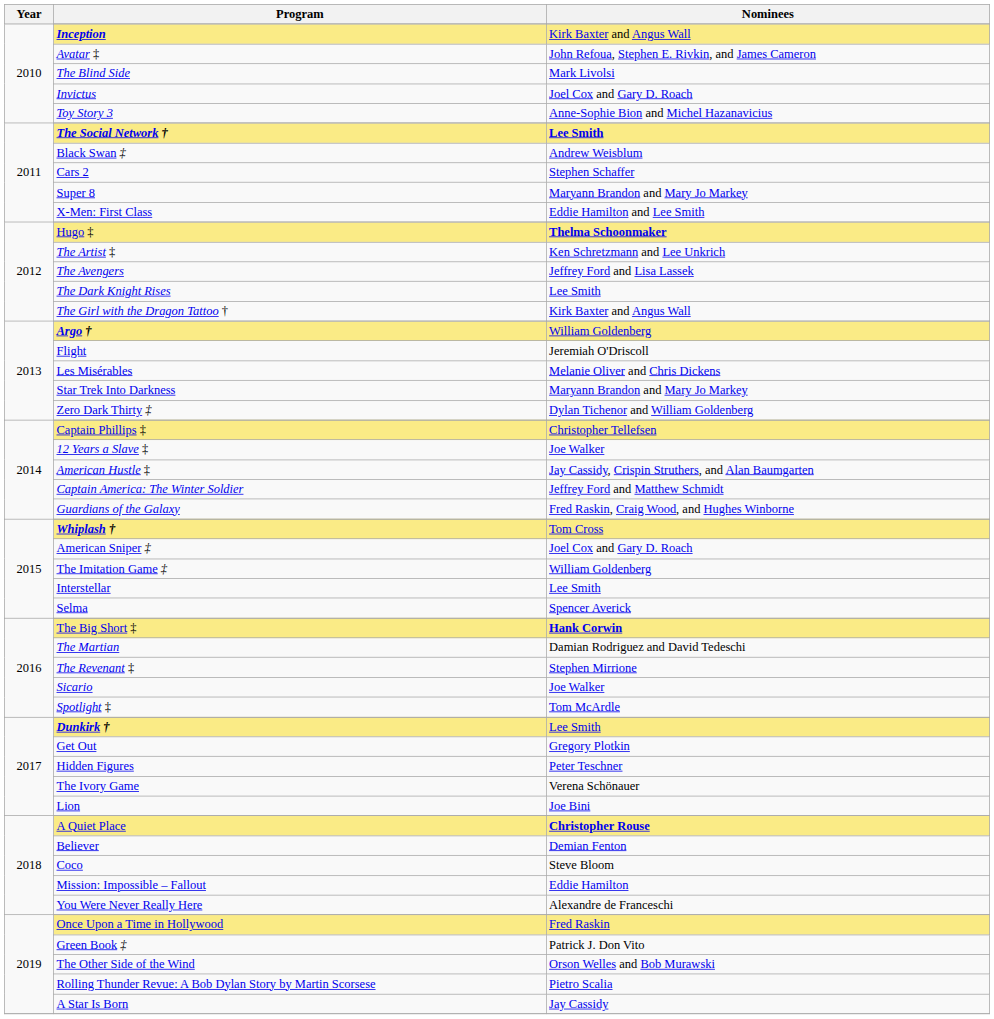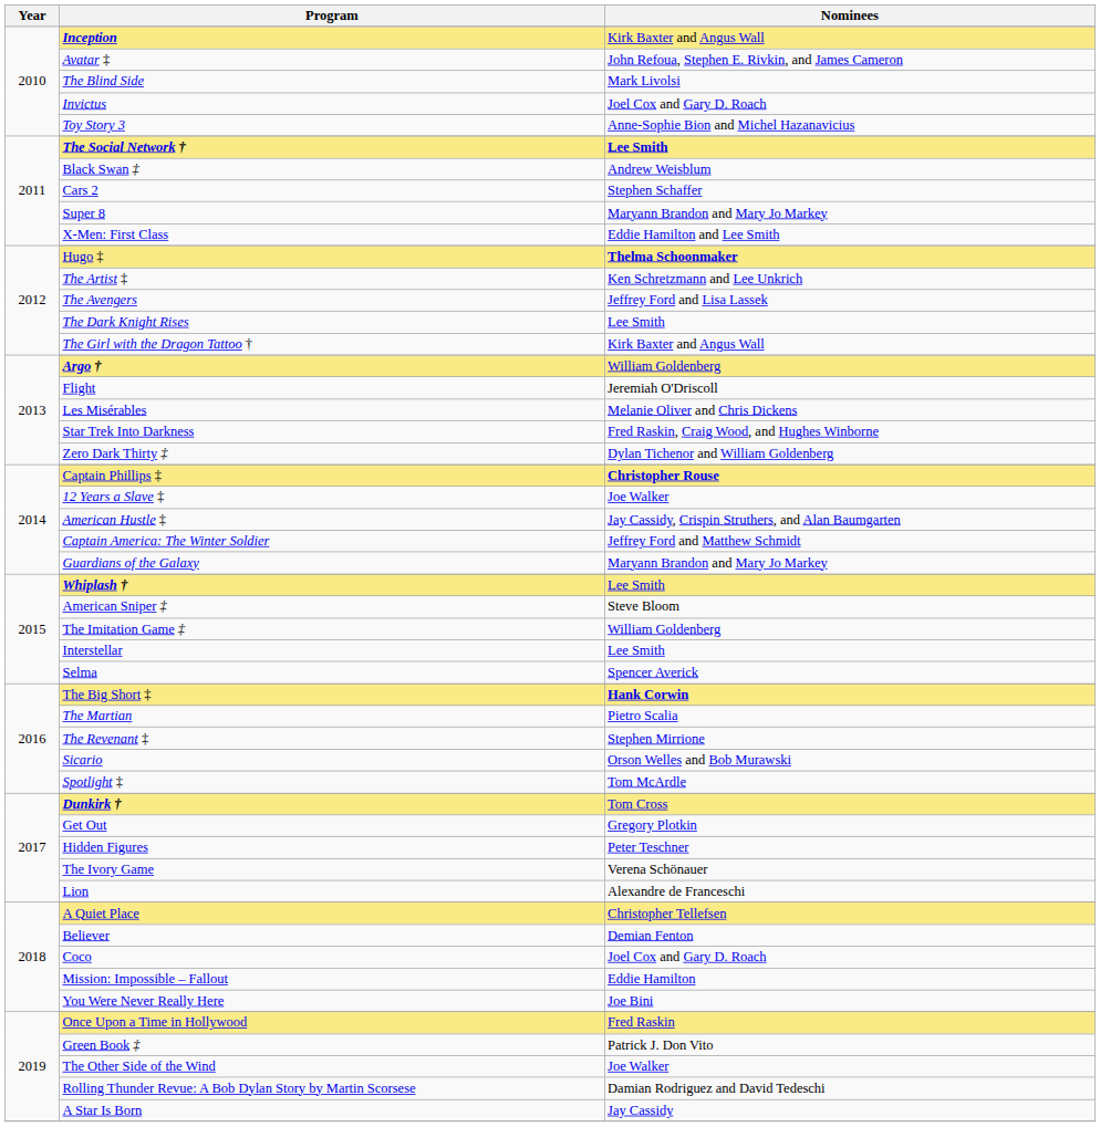 <table class="wikitable" style="width:100%">
 <tr bgcolor="#bebebe">
 <th width="5%">Year</th>
 <th width="50%">Program</th>
 <th width="50%">Nominees</th>
 </tr>
 <tr>
 <td rowspan=6 style="text-align:center">2010<br></td>
 </tr>
 <tr style="background:#FAEB86">
 <td><strong><em><a href='#'>Inception</a></em></strong></td>
 <td></strong><a href='#'>Kirk Baxter</a> and <a href='#'>Angus Wall</a><strong></td>
 </tr>
 <tr>
 <td><em><a href='#'>Avatar</a></em> ‡</td>
 <td><a href='#'>John Refoua</a>, <a href='#'>Stephen E. Rivkin</a>, and <a href='#'>James Cameron</a></td>
 </tr>
 <tr>
 <td><em><a href='#'>The Blind Side</a></em></td>
 <td><a href='#'>Mark Livolsi</a></td>
 </tr>
 <tr>
 <td><em><a href='#'>Invictus</a></em></td>
 <td><a href='#'>Joel Cox</a> and <a href='#'>Gary D. Roach</a></td>
 </tr>
 <tr>
 <td><em><a href='#'>Toy Story 3</a></em></td>
 <td><a href='#'>Anne-Sophie Bion</a> and <a href='#'>Michel Hazanavicius</a></td>
 </tr>
 <tr>
 <td rowspan=6 style="text-align:center">2011<br></td>
 </tr>
 <tr style="background:#FAEB86">
 <td><strong><em><a href='#'>The Social Network</a><em> †<strong></td>
 <td><strong><a href='#'>Lee Smith</a></strong></td>
 </tr>
 <tr>
 <td></em><a href='#'>Black Swan</a><em> ‡</td>
 <td><a href='#'>Andrew Weisblum</a></td>
 </tr>
 <tr>
 <td></em><a href='#'>Cars 2</a><em></td>
 <td><a href='#'>Stephen Schaffer</a></td>
 </tr>
 <tr>
 <td></em><a href='#'>Super 8</a><em></td>
 <td><a href='#'>Maryann Brandon</a> and <a href='#'>Mary Jo Markey</a></td>
 </tr>
 <tr>
 <td></em><a href='#'>X-Men: First Class</a><em></td>
 <td><a href='#'>Eddie Hamilton</a> and <a href='#'>Lee Smith</a></td>
 </tr>
 <tr>
 <td rowspan=6 style="text-align:center">2012<br></td>
 </tr>
 <tr style="background:#FAEB86">
 <td></em></strong><a href='#'>Hugo</a></em> ‡</strong></td>
 <td><strong><a href='#'>Thelma Schoonmaker</a></strong></td>
 </tr>
 <tr>
 <td><em><a href='#'>The Artist</a></em> ‡</td>
 <td><a href='#'>Ken Schretzmann</a> and <a href='#'>Lee Unkrich</a></td>
 </tr>
 <tr>
 <td><em><a href='#'>The Avengers</a></em></td>
 <td><a href='#'>Jeffrey Ford</a> and <a href='#'>Lisa Lassek</a></td>
 </tr>
 <tr>
 <td><em><a href='#'>The Dark Knight Rises</a></em></td>
 <td><a href='#'>Lee Smith</a></td>
 </tr>
 <tr>
 <td><em><a href='#'>The Girl with the Dragon Tattoo</a></em> †</td>
 <td><a href='#'>Kirk Baxter</a> and <a href='#'>Angus Wall</a></td>
 </tr>
 <tr>
 <td rowspan=6 style="text-align:center">2013<br></td>
 </tr>
 <tr style="background:#FAEB86">
 <td><strong><em><a href='#'>Argo</a><em> †<strong></td>
 <td></strong><a href='#'>William Goldenberg</a><strong></td>
 </tr>
 <tr>
 <td></em><a href='#'>Flight</a><em></td>
 <td>Jeremiah O'Driscoll</td>
 </tr>
 <tr>
 <td></em><a href='#'>Les Misérables</a><em></td>
 <td><a href='#'>Melanie Oliver</a> and <a href='#'>Chris Dickens</a></td>
 </tr>
 <tr>
 <td></em><a href='#'>Star Trek Into Darkness</a><em></td>
-<td><a href='#'>Maryann Brandon</a> and <a href='#'>Mary Jo Markey</a></td>
+<td><a href='#'>Fred Raskin</a>, <a href='#'>Craig Wood</a>, and <a href='#'>Hughes Winborne</a></td>
 </tr>
 <tr>
 <td></em><a href='#'>Zero Dark Thirty</a><em> ‡</td>
 <td><a href='#'>Dylan Tichenor</a> and <a href='#'>William Goldenberg</a></td>
 </tr>
 <tr>
 <td rowspan=6 style="text-align:center">2014<br></td>
 </tr>
 <tr style="background:#FAEB86">
 <td></em></strong><a href='#'>Captain Phillips</a></em> ‡</strong></td>
-<td></strong><a href='#'>Christopher Tellefsen</a><strong></td>
+<td><strong><a href='#'>Christopher Rouse</a></strong></td>
 </tr>
 <tr>
 <td><em><a href='#'>12 Years a Slave</a></em> ‡</td>
 <td><a href='#'>Joe Walker</a></td>
 </tr>
 <tr>
 <td><em><a href='#'>American Hustle</a></em> ‡</td>
 <td><a href='#'>Jay Cassidy</a>, <a href='#'>Crispin Struthers</a>, and <a href='#'>Alan Baumgarten</a></td>
 </tr>
 <tr>
 <td><em><a href='#'>Captain America: The Winter Soldier</a></em></td>
 <td><a href='#'>Jeffrey Ford</a> and <a href='#'>Matthew Schmidt</a></td>
 </tr>
 <tr>
 <td><em><a href='#'>Guardians of the Galaxy</a></em></td>
-<td><a href='#'>Fred Raskin</a>, <a href='#'>Craig Wood</a>, and <a href='#'>Hughes Winborne</a></td>
+<td><a href='#'>Maryann Brandon</a> and <a href='#'>Mary Jo Markey</a></td>
 </tr>
 <tr>
 <td rowspan=6 style="text-align:center">2015<br></td>
 </tr>
 <tr style="background:#FAEB86">
 <td><strong><em><a href='#'>Whiplash</a><em> †<strong></td>
-<td></strong><a href='#'>Tom Cross</a><strong></td>
+<td></strong><a href='#'>Lee Smith</a><strong></td>
 </tr>
 <tr>
 <td></em><a href='#'>American Sniper</a><em> ‡</td>
-<td><a href='#'>Joel Cox</a> and <a href='#'>Gary D. Roach</a></td>
+<td>Steve Bloom</td>
 </tr>
 <tr>
 <td></em><a href='#'>The Imitation Game</a><em> ‡</td>
 <td><a href='#'>William Goldenberg</a></td>
 </tr>
 <tr>
 <td></em><a href='#'>Interstellar</a><em></td>
 <td><a href='#'>Lee Smith</a></td>
 </tr>
 <tr>
 <td></em><a href='#'>Selma</a><em></td>
 <td><a href='#'>Spencer Averick</a></td>
 </tr>
 <tr>
 <td rowspan=6 style="text-align:center">2016<br></td>
 </tr>
 <tr style="background:#FAEB86">
 <td></em></strong><a href='#'>The Big Short</a></em> ‡</strong></td>
 <td><strong><a href='#'>Hank Corwin</a></strong></td>
 </tr>
 <tr>
 <td><em><a href='#'>The Martian</a></em></td>
-<td>Damian Rodriguez and David Tedeschi</td>
+<td><a href='#'>Pietro Scalia</a></td>
 </tr>
 <tr>
 <td><em><a href='#'>The Revenant</a></em> ‡</td>
 <td><a href='#'>Stephen Mirrione</a></td>
 </tr>
 <tr>
 <td><em><a href='#'>Sicario</a></em></td>
-<td><a href='#'>Joe Walker</a></td>
+<td><a href='#'>Orson Welles</a> and <a href='#'>Bob Murawski</a></td>
 </tr>
 <tr>
 <td><em><a href='#'>Spotlight</a></em> ‡</td>
 <td><a href='#'>Tom McArdle</a></td>
 </tr>
 <tr>
 <td rowspan=6 style="text-align:center">2017<br></td>
 </tr>
 <tr style="background:#FAEB86">
 <td><strong><em><a href='#'>Dunkirk</a><em> †<strong></td>
-<td></strong><a href='#'>Lee Smith</a><strong></td>
+<td></strong><a href='#'>Tom Cross</a><strong></td>
 </tr>
 <tr>
 <td></em><a href='#'>Get Out</a><em></td>
 <td><a href='#'>Gregory Plotkin</a></td>
 </tr>
 <tr>
 <td></em><a href='#'>Hidden Figures</a><em></td>
 <td><a href='#'>Peter Teschner</a></td>
 </tr>
 <tr>
 <td></em><a href='#'>The Ivory Game</a><em></td>
 <td>Verena Schönauer</td>
 </tr>
 <tr>
 <td></em><a href='#'>Lion</a><em></td>
-<td><a href='#'>Joe Bini</a></td>
+<td>Alexandre de Franceschi</td>
 </tr>
 <tr>
 <td rowspan=6 style="text-align:center">2018<br></td>
 </tr>
 <tr style="background:#FAEB86">
 <td></em></strong><a href='#'>A Quiet Place</a><strong><em></td>
-<td><strong><a href='#'>Christopher Rouse</a></strong></td>
+<td></strong><a href='#'>Christopher Tellefsen</a><strong></td>
 </tr>
 <tr>
 <td></em><a href='#'>Believer</a><em></td>
 <td><a href='#'>Demian Fenton</a></td>
 </tr>
 <tr>
 <td></em><a href='#'>Coco</a><em></td>
-<td>Steve Bloom</td>
+<td><a href='#'>Joel Cox</a> and <a href='#'>Gary D. Roach</a></td>
 </tr>
 <tr>
 <td></em><a href='#'>Mission: Impossible – Fallout</a><em></td>
 <td><a href='#'>Eddie Hamilton</a></td>
 </tr>
 <tr>
 <td></em><a href='#'>You Were Never Really Here</a><em></td>
-<td>Alexandre de Franceschi</td>
+<td><a href='#'>Joe Bini</a></td>
 </tr>
 <tr>
 <td rowspan=6 style="text-align:center">2019<br></td>
 </tr>
 <tr style="background:#FAEB86">
 <td></em></strong><a href='#'>Once Upon a Time in Hollywood</a><strong><em></td>
 <td></strong><a href='#'>Fred Raskin</a><strong></td>
 </tr>
 <tr>
 <td></em><a href='#'>Green Book</a><em> ‡</td>
 <td>Patrick J. Don Vito</td>
 </tr>
 <tr>
 <td></em><a href='#'>The Other Side of the Wind</a><em></td>
-<td><a href='#'>Orson Welles</a> and <a href='#'>Bob Murawski</a></td>
+<td><a href='#'>Joe Walker</a></td>
 </tr>
 <tr>
 <td></em><a href='#'>Rolling Thunder Revue: A Bob Dylan Story by Martin Scorsese</a><em></td>
-<td><a href='#'>Pietro Scalia</a></td>
+<td>Damian Rodriguez and David Tedeschi</td>
 </tr>
 <tr>
 <td></em><a href='#'>A Star Is Born</a><em></td>
 <td><a href='#'>Jay Cassidy</a></td>
 </tr>
 <tr>
 </tr>
 </table>
